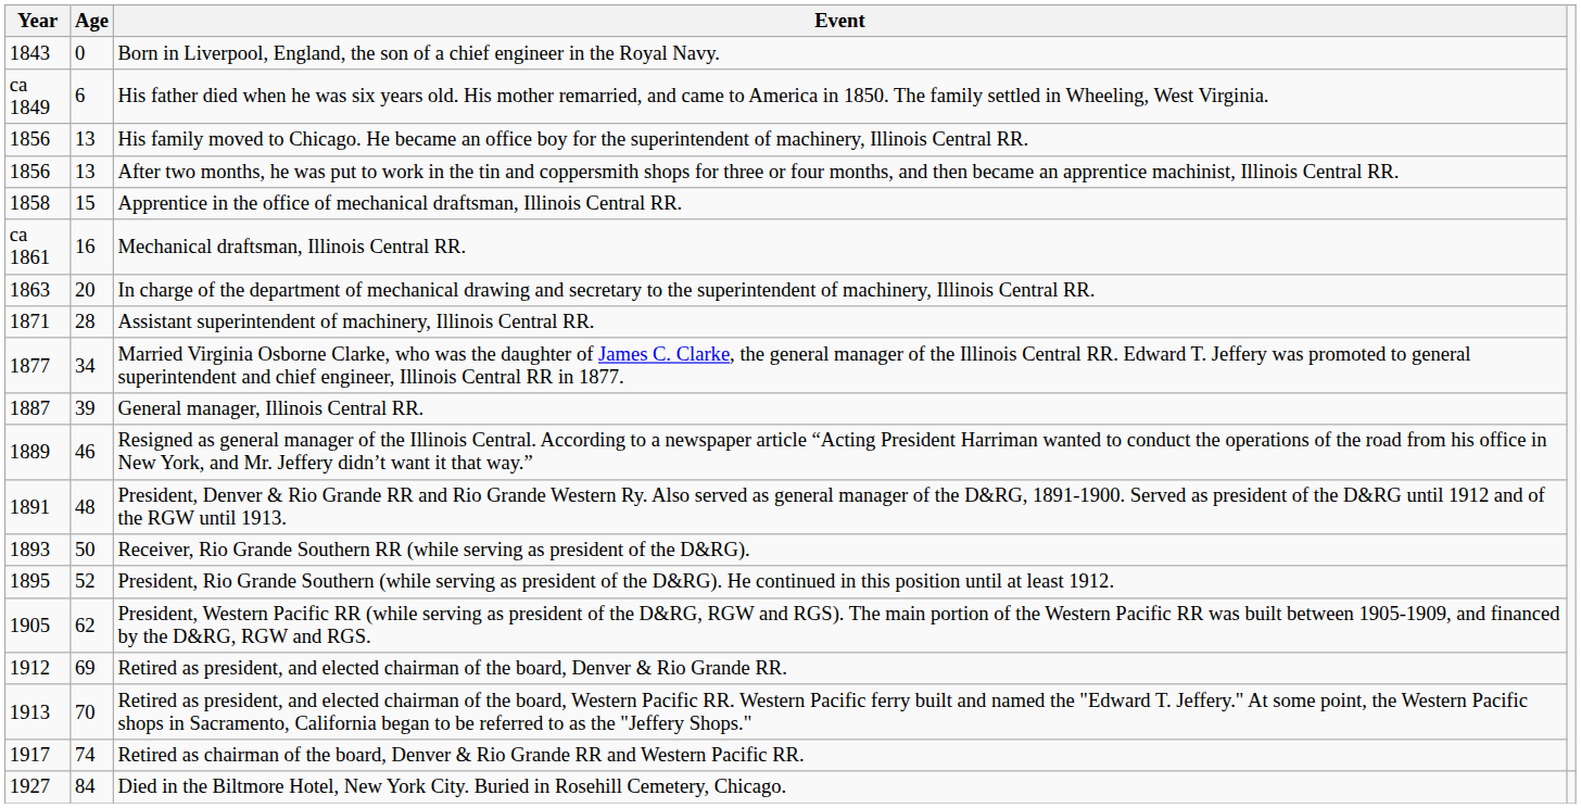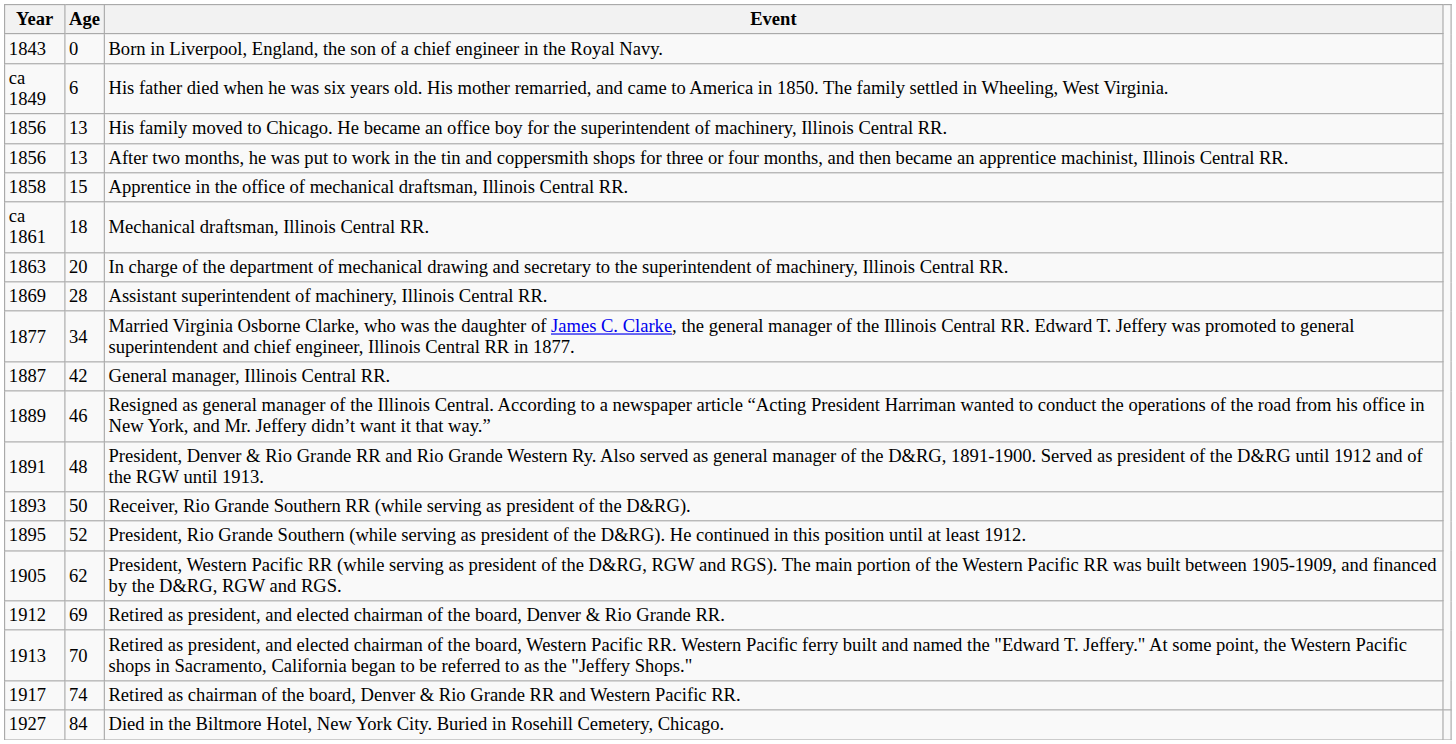 <table class="wikitable">
 <tr>
 <th>Year</th>
 <th>Age</th>
 <th>Event</th>
 </tr>
 <tr>
 <td>1843</td>
 <td>0</td>
 <td>Born in Liverpool, England, the son of a chief engineer in the Royal Navy.</td>
 </tr>
 <tr>
 <td>ca 1849</td>
 <td>6</td>
 <td>His father died when he was six years old.  His mother remarried, and came to America in 1850.  The family settled in Wheeling, West Virginia.</td>
 </tr>
 <tr>
 <td>1856</td>
 <td>13</td>
 <td>His family moved to Chicago.  He became an office boy for the superintendent of machinery, Illinois Central RR.</td>
 </tr>
 <tr>
 <td>1856</td>
 <td>13</td>
 <td>After two months, he was put to work in the tin and coppersmith shops for three or four months, and then became an apprentice machinist, Illinois Central RR.</td>
 </tr>
 <tr>
 <td>1858</td>
 <td>15</td>
 <td>Apprentice in the office of mechanical draftsman, Illinois Central RR.</td>
 </tr>
 <tr>
 <td>ca 1861</td>
-<td>16</td>
+<td>18</td>
 <td>Mechanical draftsman, Illinois Central RR.</td>
 </tr>
 <tr>
 <td>1863</td>
 <td>20</td>
 <td>In charge of the department of mechanical drawing and secretary to the superintendent of machinery, Illinois Central RR.</td>
 </tr>
 <tr>
-<td>1871</td>
+<td>1869</td>
 <td>28</td>
 <td>Assistant superintendent of machinery, Illinois Central RR.</td>
 </tr>
 <tr>
 <td>1877</td>
 <td>34</td>
 <td>Married Virginia Osborne Clarke, who was the daughter of <a href='#'>James C. Clarke</a>, the general manager of the Illinois Central RR.  Edward T. Jeffery was promoted to general superintendent and chief engineer, Illinois Central RR in 1877.</td>
 </tr>
 <tr>
 <td>1887</td>
-<td>39</td>
+<td>42</td>
 <td>General manager, Illinois Central RR.</td>
 </tr>
 <tr>
 <td>1889</td>
 <td>46</td>
 <td>Resigned as general manager of the Illinois Central.  According to a newspaper article “Acting President Harriman wanted to conduct the operations of the road from his office in New York, and Mr. Jeffery didn’t want it that way.”</td>
 </tr>
 <tr>
 <td>1891</td>
 <td>48</td>
 <td>President, Denver & Rio Grande RR and Rio Grande Western Ry.  Also served as general manager of the D&RG, 1891-1900.  Served as president of the D&RG until 1912 and of the RGW until 1913.</td>
 </tr>
 <tr>
 <td>1893</td>
 <td>50</td>
 <td>Receiver, Rio Grande Southern RR (while serving as president of the D&RG).</td>
 </tr>
 <tr>
 <td>1895</td>
 <td>52</td>
 <td>President, Rio Grande Southern (while serving as president of the D&RG).  He continued in this position until at least 1912.</td>
 </tr>
 <tr>
 <td>1905</td>
 <td>62</td>
 <td>President, Western Pacific RR (while serving as president of the D&RG, RGW and RGS).  The main portion of the Western Pacific RR was built between 1905-1909, and financed by the D&RG, RGW and RGS.</td>
 </tr>
 <tr>
 <td>1912</td>
 <td>69</td>
 <td>Retired as president, and elected chairman of the board, Denver & Rio Grande RR.</td>
 </tr>
 <tr>
 <td>1913</td>
 <td>70</td>
 <td>Retired as president, and elected chairman of the board, Western Pacific RR.  Western Pacific ferry built and named the "Edward T. Jeffery."  At some point, the Western Pacific shops in Sacramento, California began to be referred to as the "Jeffery Shops."</td>
 </tr>
 <tr>
 <td>1917</td>
 <td>74</td>
 <td>Retired as chairman of the board, Denver & Rio Grande RR and Western Pacific RR.</td>
 </tr>
 <tr>
 <td>1927</td>
 <td>84</td>
 <td>Died in the Biltmore Hotel, New York City.  Buried in Rosehill Cemetery, Chicago.</td>
 <td></td>
 </tr>
 </table>
